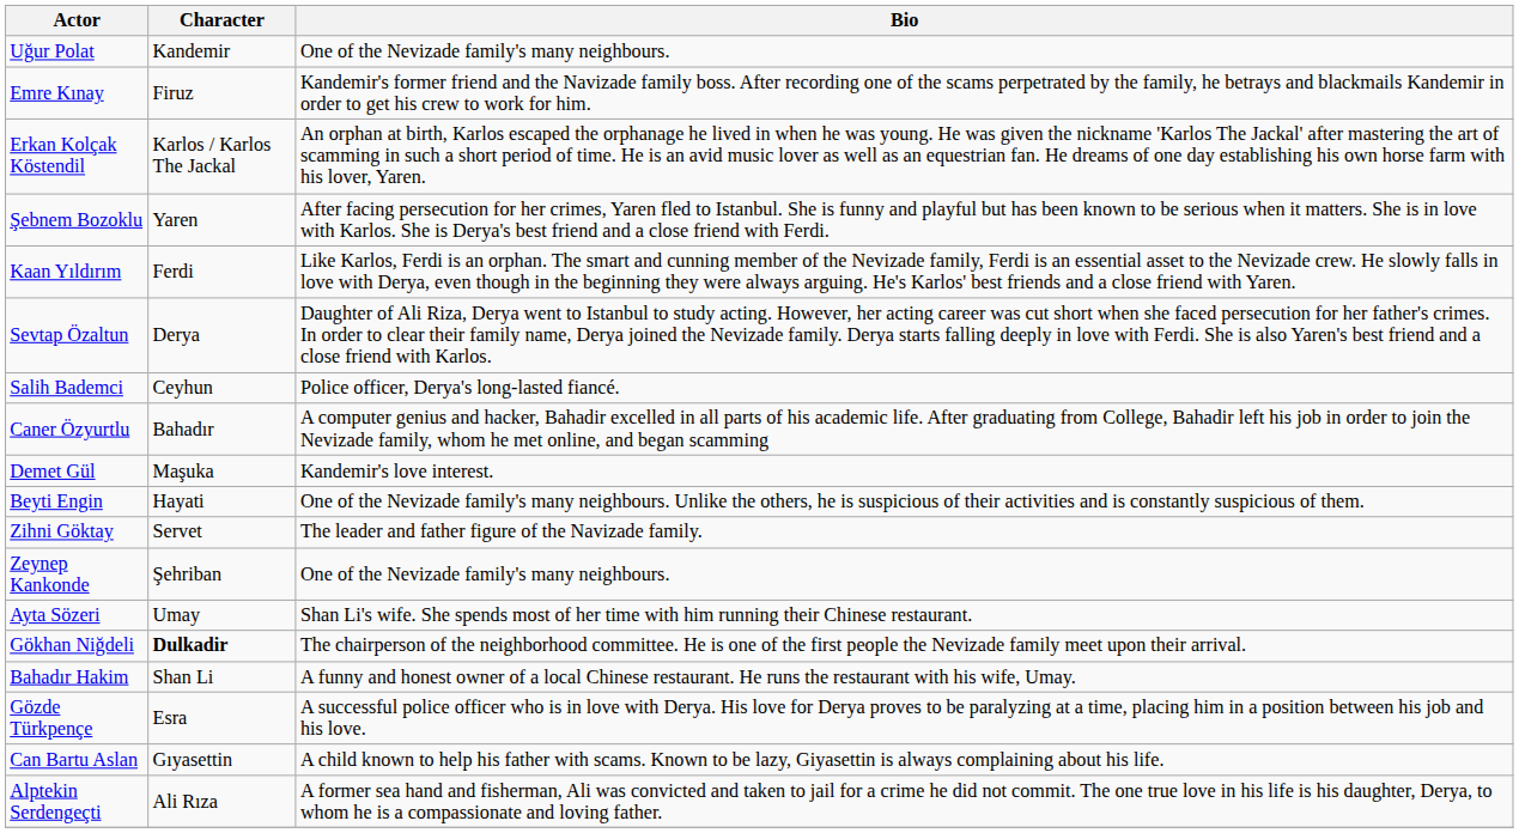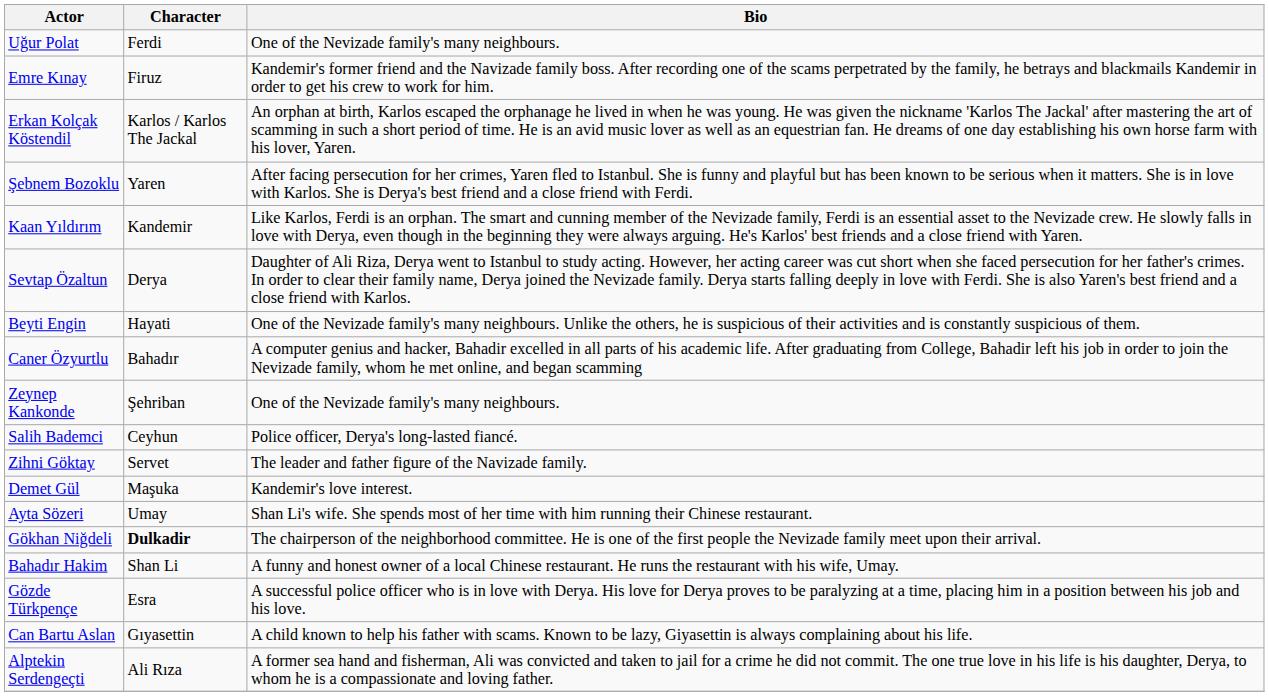 <table class="wikitable">
 <tr>
 <th>Actor</th>
 <th>Character</th>
 <th>Bio</th>
 </tr>
 <tr>
 <td><a href='#'>Uğur Polat</a></td>
-<td>Kandemir</td>
+<td>Ferdi</td>
 <td>One of the Nevizade family's many neighbours.</td>
 </tr>
 <tr>
 <td><a href='#'>Emre Kınay</a></td>
 <td>Firuz</td>
 <td>Kandemir's former friend and the Navizade family boss. After recording one of the scams perpetrated by the family, he betrays and blackmails Kandemir in order to get his crew to work for him.</td>
 </tr>
 <tr>
 <td><a href='#'>Erkan Kolçak Köstendil</a></td>
 <td>Karlos / Karlos The Jackal</td>
 <td>An orphan at birth, Karlos escaped the orphanage he lived in when he was young. He was given the nickname 'Karlos The Jackal' after mastering the art of scamming in such a short period of time. He is an avid music lover as well as an equestrian fan. He dreams of one day establishing his own horse farm with his lover, Yaren.</td>
 </tr>
 <tr>
 <td><a href='#'>Şebnem Bozoklu</a></td>
 <td>Yaren</td>
 <td>After facing persecution for her crimes, Yaren fled to Istanbul. She is funny and playful but has been known to be serious when it matters. She is in love with Karlos. She is Derya's best friend and a close friend with Ferdi.</td>
 </tr>
 <tr>
 <td><a href='#'>Kaan Yıldırım</a></td>
-<td>Ferdi</td>
+<td>Kandemir</td>
 <td>Like Karlos, Ferdi is an orphan. The smart and cunning member of the Nevizade family, Ferdi is an essential asset to the Nevizade crew. He slowly falls in love with Derya, even though in the beginning they were always arguing. He's Karlos' best friends and a close friend with Yaren.</td>
 </tr>
 <tr>
 <td><a href='#'>Sevtap Özaltun</a></td>
 <td>Derya</td>
 <td>Daughter of Ali Riza, Derya went to Istanbul to study acting. However, her acting career was cut short when she faced persecution for her father's crimes. In order to clear their family name, Derya joined the Nevizade family. Derya starts falling deeply in love with Ferdi. She is also Yaren's best friend and a close friend with Karlos.</td>
 </tr>
 <tr>
-<td><a href='#'>Salih Bademci</a></td>
-<td>Ceyhun</td>
-<td>Police officer, Derya's long-lasted fiancé.</td>
+<td><a href='#'>Beyti Engin</a></td>
+<td>Hayati</td>
+<td>One of the Nevizade family's many neighbours. Unlike the others, he is suspicious of their activities and is constantly suspicious of them.</td>
 </tr>
 <tr>
 <td><a href='#'>Caner Özyurtlu</a></td>
 <td>Bahadır</td>
 <td>A computer genius and hacker, Bahadir excelled in all parts of his academic life. After graduating from College, Bahadir left his job in order to join the Nevizade family, whom he met online, and began scamming</td>
 </tr>
 <tr>
-<td><a href='#'>Demet Gül</a></td>
-<td>Maşuka</td>
-<td>Kandemir's love interest.</td>
+<td><a href='#'>Zeynep Kankonde</a></td>
+<td>Şehriban</td>
+<td>One of the Nevizade family's many neighbours.</td>
 </tr>
 <tr>
-<td><a href='#'>Beyti Engin</a></td>
-<td>Hayati</td>
-<td>One of the Nevizade family's many neighbours. Unlike the others, he is suspicious of their activities and is constantly suspicious of them.</td>
+<td><a href='#'>Salih Bademci</a></td>
+<td>Ceyhun</td>
+<td>Police officer, Derya's long-lasted fiancé.</td>
 </tr>
 <tr>
 <td><a href='#'>Zihni Göktay</a></td>
 <td>Servet</td>
 <td>The leader and father figure of the Navizade family.</td>
 </tr>
 <tr>
-<td><a href='#'>Zeynep Kankonde</a></td>
-<td>Şehriban</td>
-<td>One of the Nevizade family's many neighbours.</td>
+<td><a href='#'>Demet Gül</a></td>
+<td>Maşuka</td>
+<td>Kandemir's love interest.</td>
 </tr>
 <tr>
 <td><a href='#'>Ayta Sözeri</a></td>
 <td>Umay</td>
 <td>Shan Li's wife. She spends most of her time with him running their Chinese restaurant.</td>
 </tr>
 <tr>
 <td><a href='#'>Gökhan Niğdeli</a></td>
 <td><strong>Dulkadir</strong></td>
 <td>The chairperson of the neighborhood committee. He is one of the first people the Nevizade family meet upon their arrival.</td>
 </tr>
 <tr>
 <td><a href='#'>Bahadır Hakim</a></td>
 <td>Shan Li</td>
 <td>A funny and honest owner of a local Chinese restaurant. He runs the restaurant with his wife, Umay.</td>
 </tr>
 <tr>
 <td><a href='#'>Gözde Türkpençe</a></td>
 <td>Esra</td>
 <td>A successful police officer who is in love with Derya. His love for Derya proves to be paralyzing at a time, placing him in a position between his job and his love.</td>
 </tr>
 <tr>
 <td><a href='#'>Can Bartu Aslan</a></td>
 <td>Gıyasettin</td>
 <td>A child known to help his father with scams. Known to be lazy, Giyasettin is always complaining about his life.</td>
 </tr>
 <tr>
 <td><a href='#'>Alptekin Serdengeçti</a></td>
 <td>Ali Rıza</td>
 <td>A former sea hand and fisherman, Ali was convicted and taken to jail for a crime he did not commit. The one true love in his life is his daughter, Derya, to whom he is a compassionate and loving father.</td>
 </tr>
 <tr>
 </tr>
 </table>
